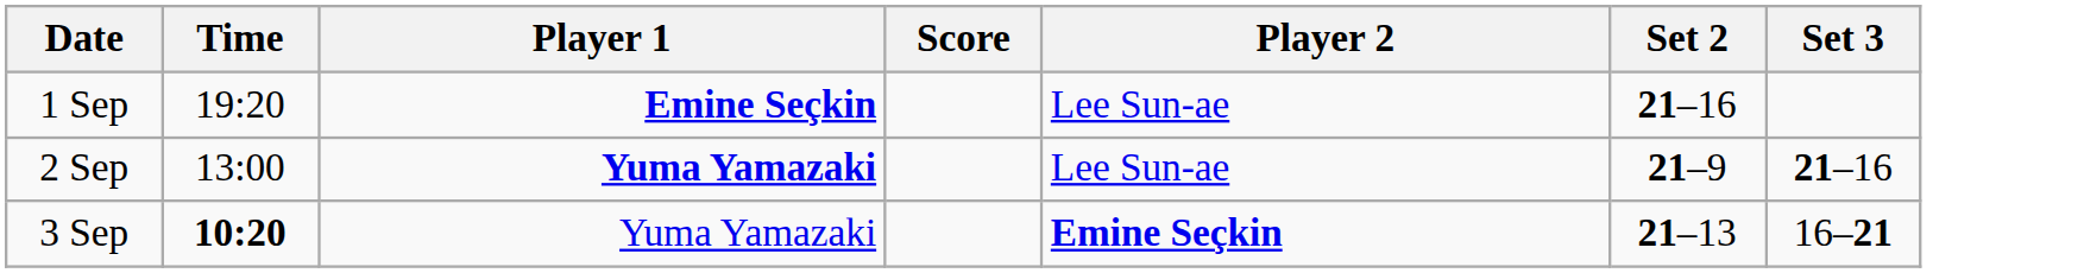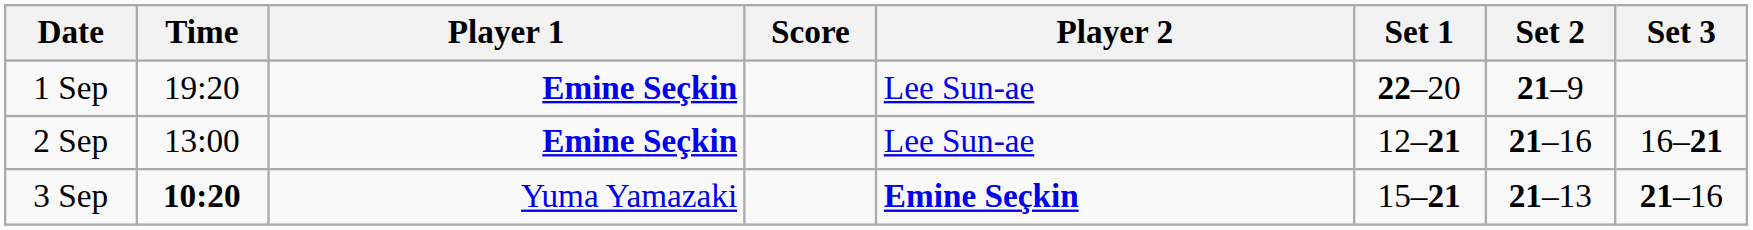 <table class="wikitable" style="font-size:90%; text-align:center">
 <tr>
 <th width="50">Date</th>
 <th width="50">Time</th>
 <th width="200">Player 1</th>
 <th width="50">Score</th>
 <th width="200">Player 2</th>
+<th width="50">Set 1</th>
 <th width="50">Set 2</th>
 <th width="50">Set 3</th>
 </tr>
 <tr>
 <td>1 Sep</td>
 <td>19:20</td>
 <td align="right"><strong><a href='#'>Emine Seçkin</a> </strong></td>
 <td> </td>
 <td align="left"> <a href='#'>Lee Sun-ae</a></td>
-<td><strong>21</strong>–16</td>
+<td><strong>22</strong>–20</td>
+<td><strong>21</strong>–9</td>
 <td></td>
 </tr>
 <tr>
 <td>2 Sep</td>
 <td>13:00</td>
-<td align="right"><strong><a href='#'>Yuma Yamazaki</a> </strong></td>
+<td align="right"><strong><a href='#'>Emine Seçkin</a> </strong></td>
 <td> </td>
 <td align="left"> <a href='#'>Lee Sun-ae</a></td>
-<td><strong>21</strong>–9</td>
+<td>12–<strong>21</strong></td>
 <td><strong>21</strong>–16</td>
+<td>16–<strong>21</strong></td>
 </tr>
 <tr>
 <td>3 Sep</td>
 <td><strong>10:20</strong></td>
 <td align="right"><a href='#'>Yuma Yamazaki</a> </td>
 <td> </td>
 <td align="left"><strong> <a href='#'>Emine Seçkin</a></strong></td>
+<td>15–<strong>21</strong></td>
 <td><strong>21</strong>–13</td>
-<td>16–<strong>21</strong></td>
+<td><strong>21</strong>–16</td>
 </tr>
 </table>
